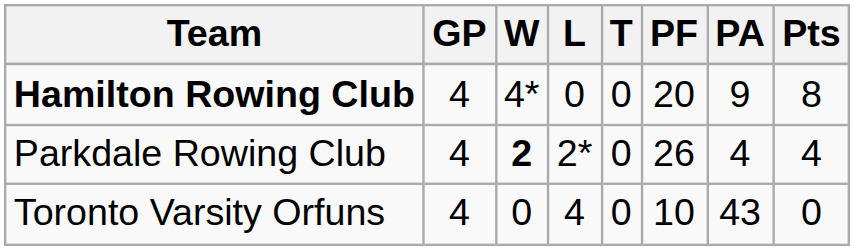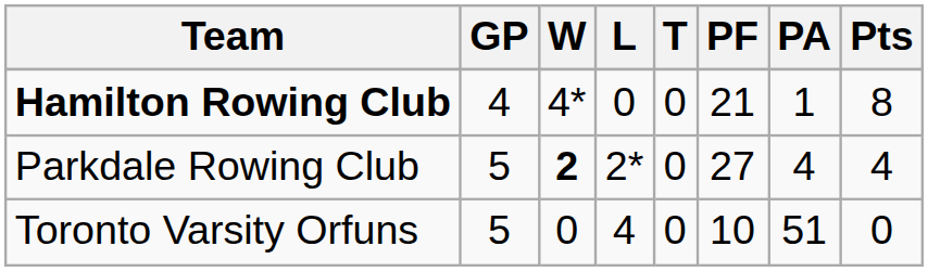 <table class="wikitable">
 <tr>
 <th>Team</th>
 <th>GP</th>
 <th>W</th>
 <th>L</th>
 <th>T</th>
 <th>PF</th>
 <th>PA</th>
 <th>Pts</th>
 </tr>
 <tr>
 </tr>
 <tr align="center">
 <td align="left"><strong>Hamilton Rowing Club</strong></td>
 <td>4</td>
 <td>4*</td>
 <td>0</td>
 <td>0</td>
-<td>20</td>
-<td>9</td>
+<td>21</td>
+<td>1</td>
 <td>8</td>
 </tr>
 <tr align="center">
 <td align="left">Parkdale Rowing Club</td>
-<td>4</td>
+<td>5</td>
 <td><strong>2</strong></td>
 <td>2*</td>
 <td>0</td>
-<td>26</td>
+<td>27</td>
 <td>4</td>
 <td>4</td>
 </tr>
 <tr align="center">
 <td align="left">Toronto Varsity Orfuns</td>
-<td>4</td>
+<td>5</td>
 <td>0</td>
 <td>4</td>
 <td>0</td>
 <td>10</td>
-<td>43</td>
+<td>51</td>
 <td>0</td>
 </tr>
 </table>
